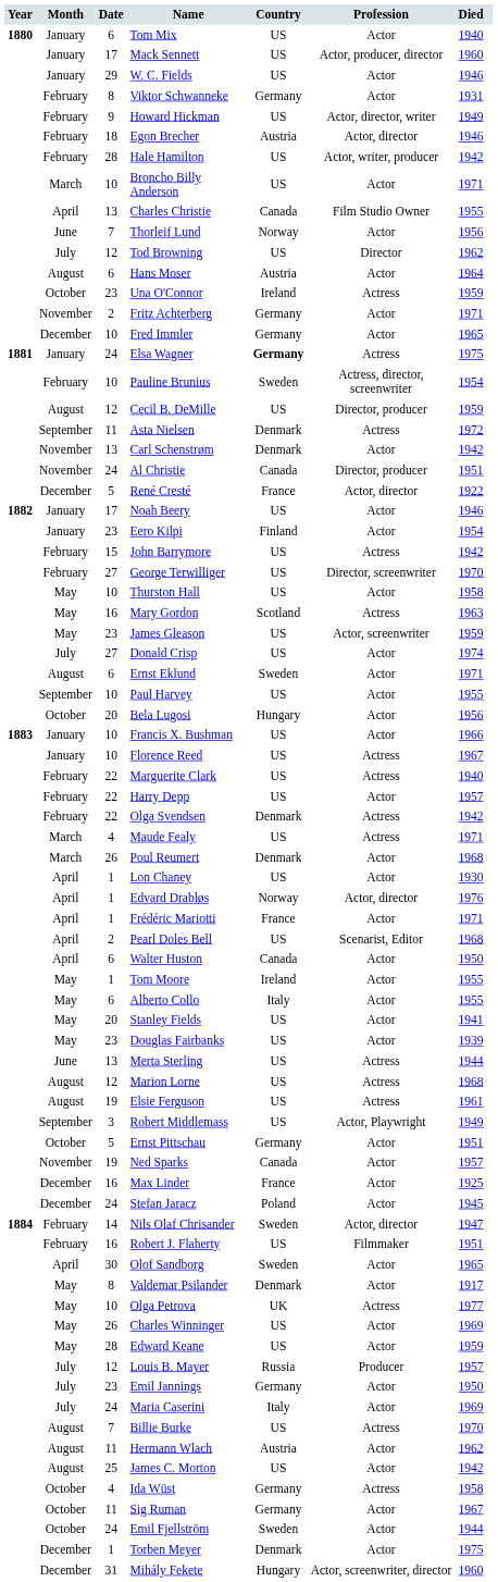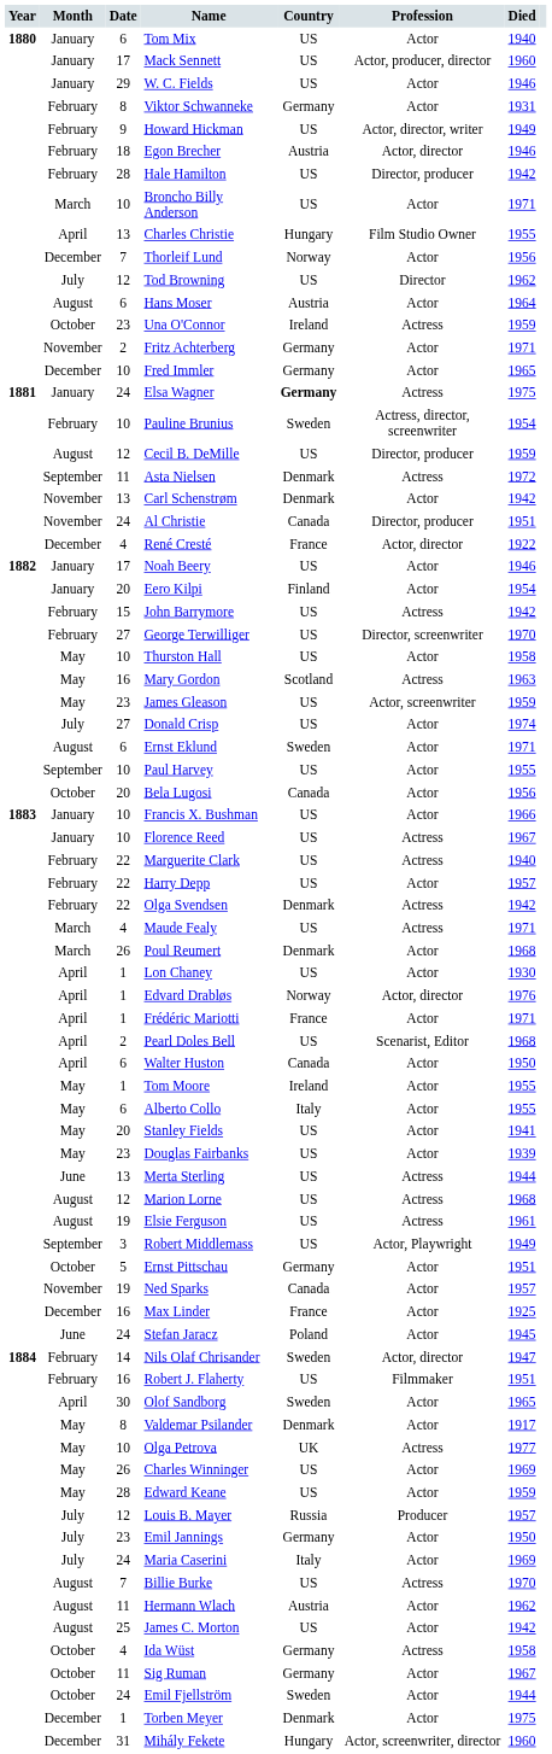 <table cellspacing="0" cellpadding="4" border="0">
 <tr style="background:#dae3e7; text-align:center;">
 <td><strong>Year</strong></td>
 <td><strong>Month</strong></td>
 <td><strong>Date</strong></td>
 <td><strong>Name</strong></td>
 <td><strong>Country</strong></td>
 <td><strong>Profession</strong></td>
 <td><strong>Died</strong></td>
 <td></td>
 </tr>
 <tr valign="top">
 <td rowspan=15 style="text-align:center; vertical-align:top;"><strong>1880</strong></td>
 <td style="text-align:center;">January</td>
 <td style="text-align:center;">6</td>
 <td><a href='#'>Tom Mix</a></td>
 <td style="text-align:center;">US</td>
 <td style="text-align:center;">Actor</td>
 <td><a href='#'>1940</a></td>
 <td></td>
 </tr>
 <tr>
 <td style="text-align:center;">January</td>
 <td style="text-align:center;">17</td>
 <td><a href='#'>Mack Sennett</a></td>
 <td style="text-align:center;">US</td>
 <td style="text-align:center;">Actor, producer, director</td>
 <td><a href='#'>1960</a></td>
 <td></td>
 </tr>
 <tr>
 <td style="text-align:center;">January</td>
 <td style="text-align:center;">29</td>
 <td><a href='#'>W. C. Fields</a></td>
 <td style="text-align:center;">US</td>
 <td style="text-align:center;">Actor</td>
 <td><a href='#'>1946</a></td>
 <td></td>
 </tr>
 <tr>
 <td style="text-align:center;">February</td>
 <td style="text-align:center;">8</td>
 <td><a href='#'>Viktor Schwanneke</a></td>
 <td style="text-align:center;">Germany</td>
 <td style="text-align:center;">Actor</td>
 <td><a href='#'>1931</a></td>
 <td></td>
 </tr>
 <tr>
 <td style="text-align:center;">February</td>
 <td style="text-align:center;">9</td>
 <td><a href='#'>Howard Hickman</a></td>
 <td style="text-align:center;">US</td>
 <td style="text-align:center;">Actor, director, writer</td>
 <td><a href='#'>1949</a></td>
 <td></td>
 </tr>
 <tr>
 <td style="text-align:center;">February</td>
 <td style="text-align:center;">18</td>
 <td><a href='#'>Egon Brecher</a></td>
 <td style="text-align:center;">Austria</td>
 <td style="text-align:center;">Actor, director</td>
 <td><a href='#'>1946</a></td>
 <td></td>
 </tr>
 <tr>
 <td style="text-align:center;">February</td>
 <td style="text-align:center;">28</td>
 <td><a href='#'>Hale Hamilton</a></td>
 <td style="text-align:center;">US</td>
-<td style="text-align:center;">Actor, writer, producer</td>
+<td style="text-align:center;">Director, producer</td>
 <td><a href='#'>1942</a></td>
 <td></td>
 </tr>
 <tr>
 <td style="text-align:center;">March</td>
 <td style="text-align:center;">10</td>
 <td><a href='#'>Broncho Billy Anderson</a></td>
 <td style="text-align:center;">US</td>
 <td style="text-align:center;">Actor</td>
 <td><a href='#'>1971</a></td>
 <td></td>
 </tr>
 <tr>
 <td style="text-align:center;">April</td>
 <td style="text-align:center;">13</td>
 <td><a href='#'>Charles Christie</a></td>
-<td style="text-align:center;">Canada</td>
+<td style="text-align:center;">Hungary</td>
 <td style="text-align:center;">Film Studio Owner</td>
 <td><a href='#'>1955</a></td>
 <td></td>
 </tr>
 <tr>
-<td style="text-align:center;">June</td>
+<td style="text-align:center;">December</td>
 <td style="text-align:center;">7</td>
 <td><a href='#'>Thorleif Lund</a></td>
 <td style="text-align:center;">Norway</td>
 <td style="text-align:center;">Actor</td>
 <td><a href='#'>1956</a></td>
 <td></td>
 </tr>
 <tr>
 <td style="text-align:center;">July</td>
 <td style="text-align:center;">12</td>
 <td><a href='#'>Tod Browning</a></td>
 <td style="text-align:center;">US</td>
 <td style="text-align:center;">Director</td>
 <td><a href='#'>1962</a></td>
 <td></td>
 </tr>
 <tr>
 <td style="text-align:center;">August</td>
 <td style="text-align:center;">6</td>
 <td><a href='#'>Hans Moser</a></td>
 <td style="text-align:center;">Austria</td>
 <td style="text-align:center;">Actor</td>
 <td><a href='#'>1964</a></td>
 <td></td>
 </tr>
 <tr>
 <td style="text-align:center;">October</td>
 <td style="text-align:center;">23</td>
 <td><a href='#'>Una O'Connor</a></td>
 <td style="text-align:center;">Ireland</td>
 <td style="text-align:center;">Actress</td>
 <td><a href='#'>1959</a></td>
 <td></td>
 </tr>
 <tr>
 <td style="text-align:center;">November</td>
 <td style="text-align:center;">2</td>
 <td><a href='#'>Fritz Achterberg</a></td>
 <td style="text-align:center;">Germany</td>
 <td style="text-align:center;">Actor</td>
 <td><a href='#'>1971</a></td>
 <td></td>
 </tr>
 <tr>
 <td style="text-align:center;">December</td>
 <td style="text-align:center;">10</td>
 <td><a href='#'>Fred Immler</a></td>
 <td style="text-align:center;">Germany</td>
 <td style="text-align:center;">Actor</td>
 <td><a href='#'>1965</a></td>
 <td></td>
 </tr>
 <tr>
 <td rowspan=7 style="text-align:center; vertical-align:top;"><strong>1881</strong></td>
 <td style="text-align:center;">January</td>
 <td style="text-align:center;">24</td>
 <td><a href='#'>Elsa Wagner</a></td>
 <td style="text-align:center;"><strong>Germany</strong></td>
 <td style="text-align:center;">Actress</td>
 <td><a href='#'>1975</a></td>
 <td></td>
 </tr>
 <tr>
 <td style="text-align:center;">February</td>
 <td style="text-align:center;">10</td>
 <td><a href='#'>Pauline Brunius</a></td>
 <td style="text-align:center;">Sweden</td>
 <td style="text-align:center;">Actress, director, screenwriter</td>
 <td><a href='#'>1954</a></td>
 <td></td>
 </tr>
 <tr>
 <td style="text-align:center;">August</td>
 <td style="text-align:center;">12</td>
 <td><a href='#'>Cecil B. DeMille</a></td>
 <td style="text-align:center;">US</td>
 <td style="text-align:center;">Director, producer</td>
 <td><a href='#'>1959</a></td>
 <td></td>
 </tr>
 <tr>
 <td style="text-align:center;">September</td>
 <td style="text-align:center;">11</td>
 <td><a href='#'>Asta Nielsen</a></td>
 <td style="text-align:center;">Denmark</td>
 <td style="text-align:center;">Actress</td>
 <td><a href='#'>1972</a></td>
 <td></td>
 </tr>
 <tr>
 <td style="text-align:center;">November</td>
 <td style="text-align:center;">13</td>
 <td><a href='#'>Carl Schenstrøm</a></td>
 <td style="text-align:center;">Denmark</td>
 <td style="text-align:center;">Actor</td>
 <td><a href='#'>1942</a></td>
 <td></td>
 </tr>
 <tr>
 <td style="text-align:center;">November</td>
 <td style="text-align:center;">24</td>
 <td><a href='#'>Al Christie</a></td>
 <td style="text-align:center;">Canada</td>
 <td style="text-align:center;">Director, producer</td>
 <td><a href='#'>1951</a></td>
 <td></td>
 </tr>
 <tr>
 <td style="text-align:center;">December</td>
-<td style="text-align:center;">5</td>
+<td style="text-align:center;">4</td>
 <td><a href='#'>René Cresté</a></td>
 <td style="text-align:center;">France</td>
 <td style="text-align:center;">Actor, director</td>
 <td><a href='#'>1922</a></td>
 <td></td>
 </tr>
 <tr>
 <td rowspan=11 style="text-align:center; vertical-align:top;"><strong>1882</strong></td>
 <td style="text-align:center;">January</td>
 <td style="text-align:center;">17</td>
 <td><a href='#'>Noah Beery</a></td>
 <td style="text-align:center;">US</td>
 <td style="text-align:center;">Actor</td>
 <td><a href='#'>1946</a></td>
 <td></td>
 </tr>
 <tr>
 <td style="text-align:center;">January</td>
-<td style="text-align:center;">23</td>
+<td style="text-align:center;">20</td>
 <td><a href='#'>Eero Kilpi</a></td>
 <td style="text-align:center;">Finland</td>
 <td style="text-align:center;">Actor</td>
 <td><a href='#'>1954</a></td>
 <td></td>
 </tr>
 <tr>
 <td style="text-align:center;">February</td>
 <td style="text-align:center;">15</td>
 <td><a href='#'>John Barrymore</a></td>
 <td style="text-align:center;">US</td>
 <td style="text-align:center;">Actress</td>
 <td><a href='#'>1942</a></td>
 <td></td>
 </tr>
 <tr>
 <td style="text-align:center;">February</td>
 <td style="text-align:center;">27</td>
 <td><a href='#'>George Terwilliger</a></td>
 <td style="text-align:center;">US</td>
 <td style="text-align:center;">Director, screenwriter</td>
 <td><a href='#'>1970</a></td>
 <td></td>
 </tr>
 <tr>
 <td style="text-align:center;">May</td>
 <td style="text-align:center;">10</td>
 <td><a href='#'>Thurston Hall</a></td>
 <td style="text-align:center;">US</td>
 <td style="text-align:center;">Actor</td>
 <td><a href='#'>1958</a></td>
 <td></td>
 </tr>
 <tr>
 <td style="text-align:center;">May</td>
 <td style="text-align:center;">16</td>
 <td><a href='#'>Mary Gordon</a></td>
 <td style="text-align:center;">Scotland</td>
 <td style="text-align:center;">Actress</td>
 <td><a href='#'>1963</a></td>
 <td></td>
 </tr>
 <tr>
 <td style="text-align:center;">May</td>
 <td style="text-align:center;">23</td>
 <td><a href='#'>James Gleason</a></td>
 <td style="text-align:center;">US</td>
 <td style="text-align:center;">Actor, screenwriter</td>
 <td><a href='#'>1959</a></td>
 <td></td>
 </tr>
 <tr>
 <td style="text-align:center;">July</td>
 <td style="text-align:center;">27</td>
 <td><a href='#'>Donald Crisp</a></td>
 <td style="text-align:center;">US</td>
 <td style="text-align:center;">Actor</td>
 <td><a href='#'>1974</a></td>
 <td></td>
 </tr>
 <tr>
 <td style="text-align:center;">August</td>
 <td style="text-align:center;">6</td>
 <td><a href='#'>Ernst Eklund</a></td>
 <td style="text-align:center;">Sweden</td>
 <td style="text-align:center;">Actor</td>
 <td><a href='#'>1971</a></td>
 <td></td>
 </tr>
 <tr>
 <td style="text-align:center;">September</td>
 <td style="text-align:center;">10</td>
 <td><a href='#'>Paul Harvey</a></td>
 <td style="text-align:center;">US</td>
 <td style="text-align:center;">Actor</td>
 <td><a href='#'>1955</a></td>
 <td></td>
 </tr>
 <tr>
 <td style="text-align:center;">October</td>
 <td style="text-align:center;">20</td>
 <td><a href='#'>Bela Lugosi</a></td>
-<td style="text-align:center;">Hungary</td>
+<td style="text-align:center;">Canada</td>
 <td style="text-align:center;">Actor</td>
 <td><a href='#'>1956</a></td>
 <td></td>
 </tr>
 <tr>
 <td rowspan=24 style="text-align:center; vertical-align:top;"><strong>1883</strong></td>
 <td style="text-align:center;">January</td>
 <td style="text-align:center;">10</td>
 <td><a href='#'>Francis X. Bushman</a></td>
 <td style="text-align:center;">US</td>
 <td style="text-align:center;">Actor</td>
 <td><a href='#'>1966</a></td>
 <td></td>
 </tr>
 <tr>
 <td style="text-align:center;">January</td>
 <td style="text-align:center;">10</td>
 <td><a href='#'>Florence Reed</a></td>
 <td style="text-align:center;">US</td>
 <td style="text-align:center;">Actress</td>
 <td><a href='#'>1967</a></td>
 <td></td>
 </tr>
 <tr>
 <td style="text-align:center;">February</td>
 <td style="text-align:center;">22</td>
 <td><a href='#'>Marguerite Clark</a></td>
 <td style="text-align:center;">US</td>
 <td style="text-align:center;">Actress</td>
 <td><a href='#'>1940</a></td>
 <td></td>
 </tr>
 <tr>
 <td style="text-align:center;">February</td>
 <td style="text-align:center;">22</td>
 <td><a href='#'>Harry Depp</a></td>
 <td style="text-align:center;">US</td>
 <td style="text-align:center;">Actor</td>
 <td><a href='#'>1957</a></td>
 <td></td>
 </tr>
 <tr>
 <td style="text-align:center;">February</td>
 <td style="text-align:center;">22</td>
 <td><a href='#'>Olga Svendsen</a></td>
 <td style="text-align:center;">Denmark</td>
 <td style="text-align:center;">Actress</td>
 <td><a href='#'>1942</a></td>
 <td></td>
 </tr>
 <tr>
 <td style="text-align:center;">March</td>
 <td style="text-align:center;">4</td>
 <td><a href='#'>Maude Fealy</a></td>
 <td style="text-align:center;">US</td>
 <td style="text-align:center;">Actress</td>
 <td><a href='#'>1971</a></td>
 <td></td>
 </tr>
 <tr>
 <td style="text-align:center;">March</td>
 <td style="text-align:center;">26</td>
 <td><a href='#'>Poul Reumert</a></td>
 <td style="text-align:center;">Denmark</td>
 <td style="text-align:center;">Actor</td>
 <td><a href='#'>1968</a></td>
 <td></td>
 </tr>
 <tr>
 <td style="text-align:center;">April</td>
 <td style="text-align:center;">1</td>
 <td><a href='#'>Lon Chaney</a></td>
 <td style="text-align:center;">US</td>
 <td style="text-align:center;">Actor</td>
 <td><a href='#'>1930</a></td>
 <td></td>
 </tr>
 <tr>
 <td style="text-align:center;">April</td>
 <td style="text-align:center;">1</td>
 <td><a href='#'>Edvard Drabløs</a></td>
 <td style="text-align:center;">Norway</td>
 <td style="text-align:center;">Actor, director</td>
 <td><a href='#'>1976</a></td>
 <td></td>
 </tr>
 <tr>
 <td style="text-align:center;">April</td>
 <td style="text-align:center;">1</td>
 <td><a href='#'>Frédéric Mariotti</a></td>
 <td style="text-align:center;">France</td>
 <td style="text-align:center;">Actor</td>
 <td><a href='#'>1971</a></td>
 <td></td>
 </tr>
 <tr>
 <td style="text-align:center;">April</td>
 <td style="text-align:center;">2</td>
 <td><a href='#'>Pearl Doles Bell</a></td>
 <td style="text-align:center;">US</td>
 <td style="text-align:center;">Scenarist, Editor</td>
 <td><a href='#'>1968</a></td>
 <td></td>
 </tr>
 <tr>
 <td style="text-align:center;">April</td>
 <td style="text-align:center;">6</td>
 <td><a href='#'>Walter Huston</a></td>
 <td style="text-align:center;">Canada</td>
 <td style="text-align:center;">Actor</td>
 <td><a href='#'>1950</a></td>
 <td></td>
 </tr>
 <tr>
 <td style="text-align:center;">May</td>
 <td style="text-align:center;">1</td>
 <td><a href='#'>Tom Moore</a></td>
 <td style="text-align:center;">Ireland</td>
 <td style="text-align:center;">Actor</td>
 <td><a href='#'>1955</a></td>
 <td></td>
 </tr>
 <tr>
 <td style="text-align:center;">May</td>
 <td style="text-align:center;">6</td>
 <td><a href='#'>Alberto Collo</a></td>
 <td style="text-align:center;">Italy</td>
 <td style="text-align:center;">Actor</td>
 <td><a href='#'>1955</a></td>
 <td></td>
 </tr>
 <tr>
 <td style="text-align:center;">May</td>
 <td style="text-align:center;">20</td>
 <td><a href='#'>Stanley Fields</a></td>
 <td style="text-align:center;">US</td>
 <td style="text-align:center;">Actor</td>
 <td><a href='#'>1941</a></td>
 <td></td>
 </tr>
 <tr>
 <td style="text-align:center;">May</td>
 <td style="text-align:center;">23</td>
 <td><a href='#'>Douglas Fairbanks</a></td>
 <td style="text-align:center;">US</td>
 <td style="text-align:center;">Actor</td>
 <td><a href='#'>1939</a></td>
 <td></td>
 </tr>
 <tr>
 <td style="text-align:center;">June</td>
 <td style="text-align:center;">13</td>
 <td><a href='#'>Merta Sterling</a></td>
 <td style="text-align:center;">US</td>
 <td style="text-align:center;">Actress</td>
 <td><a href='#'>1944</a></td>
 <td></td>
 </tr>
 <tr>
 <td style="text-align:center;">August</td>
 <td style="text-align:center;">12</td>
 <td><a href='#'>Marion Lorne</a></td>
 <td style="text-align:center;">US</td>
 <td style="text-align:center;">Actress</td>
 <td><a href='#'>1968</a></td>
 <td></td>
 </tr>
 <tr>
 <td style="text-align:center;">August</td>
 <td style="text-align:center;">19</td>
 <td><a href='#'>Elsie Ferguson</a></td>
 <td style="text-align:center;">US</td>
 <td style="text-align:center;">Actress</td>
 <td><a href='#'>1961</a></td>
 <td></td>
 </tr>
 <tr>
 <td style="text-align:center;">September</td>
 <td style="text-align:center;">3</td>
 <td><a href='#'>Robert Middlemass</a></td>
 <td style="text-align:center;">US</td>
 <td style="text-align:center;">Actor, Playwright</td>
 <td><a href='#'>1949</a></td>
 <td></td>
 </tr>
 <tr>
 <td style="text-align:center;">October</td>
 <td style="text-align:center;">5</td>
 <td><a href='#'>Ernst Pittschau</a></td>
 <td style="text-align:center;">Germany</td>
 <td style="text-align:center;">Actor</td>
 <td><a href='#'>1951</a></td>
 <td></td>
 </tr>
 <tr>
 <td style="text-align:center;">November</td>
 <td style="text-align:center;">19</td>
 <td><a href='#'>Ned Sparks</a></td>
 <td style="text-align:center;">Canada</td>
 <td style="text-align:center;">Actor</td>
 <td><a href='#'>1957</a></td>
 <td></td>
 </tr>
 <tr>
 <td style="text-align:center;">December</td>
 <td style="text-align:center;">16</td>
 <td><a href='#'>Max Linder</a></td>
 <td style="text-align:center;">France</td>
 <td style="text-align:center;">Actor</td>
 <td><a href='#'>1925</a></td>
 <td></td>
 </tr>
 <tr>
-<td style="text-align:center;">December</td>
+<td style="text-align:center;">June</td>
 <td style="text-align:center;">24</td>
 <td><a href='#'>Stefan Jaracz</a></td>
 <td style="text-align:center;">Poland</td>
 <td style="text-align:center;">Actor</td>
 <td><a href='#'>1945</a></td>
 <td></td>
 </tr>
 <tr>
 <td rowspan=18 style="text-align:center; vertical-align:top;"><strong>1884</strong></td>
 <td style="text-align:center;">February</td>
 <td style="text-align:center;">14</td>
 <td><a href='#'>Nils Olaf Chrisander</a></td>
 <td style="text-align:center;">Sweden</td>
 <td style="text-align:center;">Actor, director</td>
 <td><a href='#'>1947</a></td>
 <td></td>
 </tr>
 <tr>
 <td style="text-align:center;">February</td>
 <td style="text-align:center;">16</td>
 <td><a href='#'>Robert J. Flaherty</a></td>
 <td style="text-align:center;">US</td>
 <td style="text-align:center;">Filmmaker</td>
 <td><a href='#'>1951</a></td>
 <td></td>
 </tr>
 <tr>
 <td style="text-align:center;">April</td>
 <td style="text-align:center;">30</td>
 <td><a href='#'>Olof Sandborg</a></td>
 <td style="text-align:center;">Sweden</td>
 <td style="text-align:center;">Actor</td>
 <td><a href='#'>1965</a></td>
 <td></td>
 </tr>
 <tr>
 <td style="text-align:center;">May</td>
 <td style="text-align:center;">8</td>
 <td><a href='#'>Valdemar Psilander</a></td>
 <td style="text-align:center;">Denmark</td>
 <td style="text-align:center;">Actor</td>
 <td><a href='#'>1917</a></td>
 <td></td>
 </tr>
 <tr>
 <td style="text-align:center;">May</td>
 <td style="text-align:center;">10</td>
 <td><a href='#'>Olga Petrova</a></td>
 <td style="text-align:center;">UK</td>
 <td style="text-align:center;">Actress</td>
 <td><a href='#'>1977</a></td>
 <td></td>
 </tr>
 <tr>
 <td style="text-align:center;">May</td>
 <td style="text-align:center;">26</td>
 <td><a href='#'>Charles Winninger</a></td>
 <td style="text-align:center;">US</td>
 <td style="text-align:center;">Actor</td>
 <td><a href='#'>1969</a></td>
 <td></td>
 </tr>
 <tr>
 <td style="text-align:center;">May</td>
 <td style="text-align:center;">28</td>
 <td><a href='#'>Edward Keane</a></td>
 <td style="text-align:center;">US</td>
 <td style="text-align:center;">Actor</td>
 <td><a href='#'>1959</a></td>
 <td></td>
 </tr>
 <tr>
 <td style="text-align:center;">July</td>
 <td style="text-align:center;">12</td>
 <td><a href='#'>Louis B. Mayer</a></td>
 <td style="text-align:center;">Russia</td>
 <td style="text-align:center;">Producer</td>
 <td><a href='#'>1957</a></td>
 <td></td>
 </tr>
 <tr>
 <td style="text-align:center;">July</td>
 <td style="text-align:center;">23</td>
 <td><a href='#'>Emil Jannings</a></td>
 <td style="text-align:center;">Germany</td>
 <td style="text-align:center;">Actor</td>
 <td><a href='#'>1950</a></td>
 <td></td>
 </tr>
 <tr>
 <td style="text-align:center;">July</td>
 <td style="text-align:center;">24</td>
 <td><a href='#'>Maria Caserini</a></td>
 <td style="text-align:center;">Italy</td>
 <td style="text-align:center;">Actor</td>
 <td><a href='#'>1969</a></td>
 <td></td>
 </tr>
 <tr>
 <td style="text-align:center;">August</td>
 <td style="text-align:center;">7</td>
 <td><a href='#'>Billie Burke</a></td>
 <td style="text-align:center;">US</td>
 <td style="text-align:center;">Actress</td>
 <td><a href='#'>1970</a></td>
 <td></td>
 </tr>
 <tr>
 <td style="text-align:center;">August</td>
 <td style="text-align:center;">11</td>
 <td><a href='#'>Hermann Wlach</a></td>
 <td style="text-align:center;">Austria</td>
 <td style="text-align:center;">Actor</td>
 <td><a href='#'>1962</a></td>
 <td></td>
 </tr>
 <tr>
 <td style="text-align:center;">August</td>
 <td style="text-align:center;">25</td>
 <td><a href='#'>James C. Morton</a></td>
 <td style="text-align:center;">US</td>
 <td style="text-align:center;">Actor</td>
 <td><a href='#'>1942</a></td>
 <td></td>
 </tr>
 <tr>
 <td style="text-align:center;">October</td>
 <td style="text-align:center;">4</td>
 <td><a href='#'>Ida Wüst</a></td>
 <td style="text-align:center;">Germany</td>
 <td style="text-align:center;">Actress</td>
 <td><a href='#'>1958</a></td>
 <td></td>
 </tr>
 <tr>
 <td style="text-align:center;">October</td>
 <td style="text-align:center;">11</td>
 <td><a href='#'>Sig Ruman</a></td>
 <td style="text-align:center;">Germany</td>
 <td style="text-align:center;">Actor</td>
 <td><a href='#'>1967</a></td>
 <td></td>
 </tr>
 <tr>
 <td style="text-align:center;">October</td>
 <td style="text-align:center;">24</td>
 <td><a href='#'>Emil Fjellström</a></td>
 <td style="text-align:center;">Sweden</td>
 <td style="text-align:center;">Actor</td>
 <td><a href='#'>1944</a></td>
 <td></td>
 </tr>
 <tr>
 <td style="text-align:center;">December</td>
 <td style="text-align:center;">1</td>
 <td><a href='#'>Torben Meyer</a></td>
 <td style="text-align:center;">Denmark</td>
 <td style="text-align:center;">Actor</td>
 <td><a href='#'>1975</a></td>
 <td></td>
 </tr>
 <tr>
 <td style="text-align:center;">December</td>
 <td style="text-align:center;">31</td>
 <td><a href='#'>Mihály Fekete</a></td>
 <td style="text-align:center;">Hungary</td>
 <td style="text-align:center;">Actor, screenwriter, director</td>
 <td><a href='#'>1960</a></td>
 <td></td>
 </tr>
 <tr>
 </tr>
 </table>
